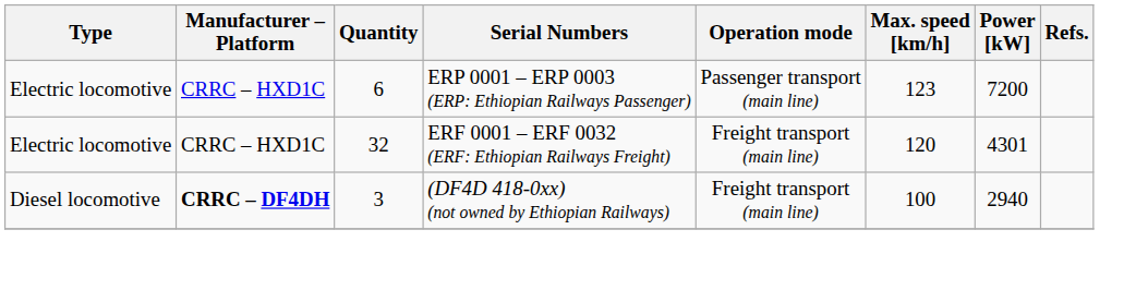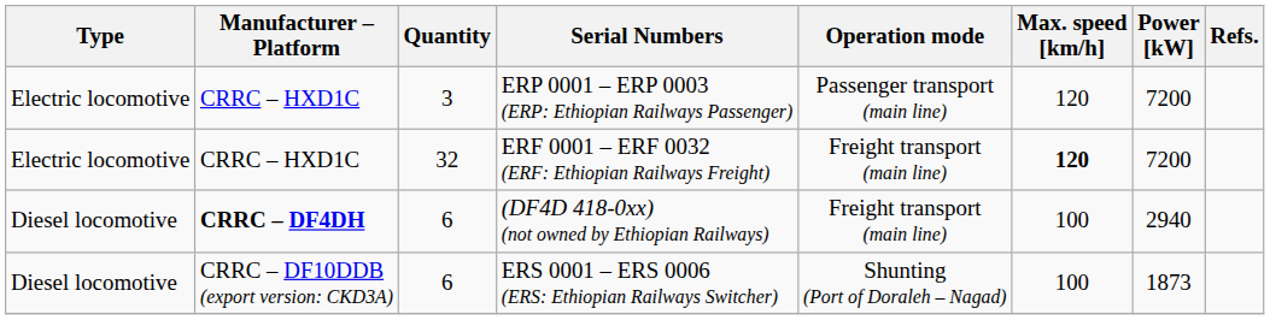 <table class="wikitable">
 <tr>
 <th>Type</th>
 <th>Manufacturer –<br>Platform</th>
 <th>Quantity</th>
 <th>Serial Numbers</th>
 <th>Operation mode</th>
 <th>Max. speed<br>[km/h]</th>
 <th>Power<br> [kW]</th>
 <th>Refs.</th>
 </tr>
 <tr>
 <td>Electric locomotive</td>
 <td><a href='#'>CRRC</a> – <a href='#'>HXD1C</a></td>
-<td align=center>6</td>
+<td align=center>3</td>
 <td>ERP 0001 – ERP 0003<br><small><em>(ERP: Ethiopian Railways Passenger)</em></small></td>
 <td align=center>Passenger transport<br><small><em>(main line)</em></small></td>
-<td align=center>123</td>
+<td align=center>120</td>
 <td align=center>7200</td>
 <td></td>
 </tr>
 <tr>
 <td>Electric locomotive</td>
 <td>CRRC – HXD1C</td>
 <td align=center>32</td>
 <td>ERF 0001 – ERF 0032<br><small><em>(ERF: Ethiopian Railways Freight)</em></small></td>
 <td align=center>Freight transport<br><small><em>(main line)</em></small></td>
-<td align=center>120</td>
-<td align=center>4301</td>
+<td align=center><strong>120</strong></td>
+<td align=center>7200</td>
 <td></td>
 </tr>
 <tr>
 <td>Diesel locomotive</td>
 <td><strong>CRRC – <a href='#'>DF4DH</a></strong></td>
-<td align=center>3</td>
+<td align=center>6</td>
 <td><em>(DF4D 418-0xx)</em><br><small><em>(not owned by Ethiopian Railways)</em></small></td>
 <td align=center>Freight transport<br><small><em>(main line)</em></small></td>
 <td align=center>100</td>
 <td align=center>2940</td>
 <td></td>
 </tr>
 <tr>
+<td>Diesel locomotive</td>
+<td>CRRC – <a href='#'>DF10DDB</a><br><small><em>(export version: CKD3A)</em></small></td>
+<td align=center>6</td>
+<td>ERS 0001 – ERS 0006<br><small><em>(ERS: Ethiopian Railways Switcher)</em></small></td>
+<td align=center>Shunting<br><small><em>(Port of Doraleh – Nagad)</em></small></td>
+<td align=center>100</td>
+<td align=center>1873</td>
+<td></td>
+</tr>
+<tr>
 </tr>
 </table>
